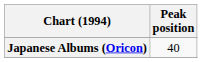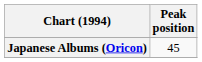 <table class="wikitable sortable plainrowheaders">
 <tr>
 <th>Chart (1994)</th>
 <th>Peak<br>position</th>
 </tr>
 <tr>
 </tr>
 <tr>
 </tr>
 <tr>
 </tr>
 <tr>
 <th scope="row">Japanese Albums (<a href='#'>Oricon</a>)</th>
-<td style="text-align:center;">40</td>
+<td style="text-align:center;">45</td>
 </tr>
 <tr>
 </tr>
 <tr>
 </tr>
 <tr>
 </tr>
 <tr>
 </tr>
 <tr>
 </tr>
 <tr>
 </tr>
 <tr>
 </tr>
 </table>
